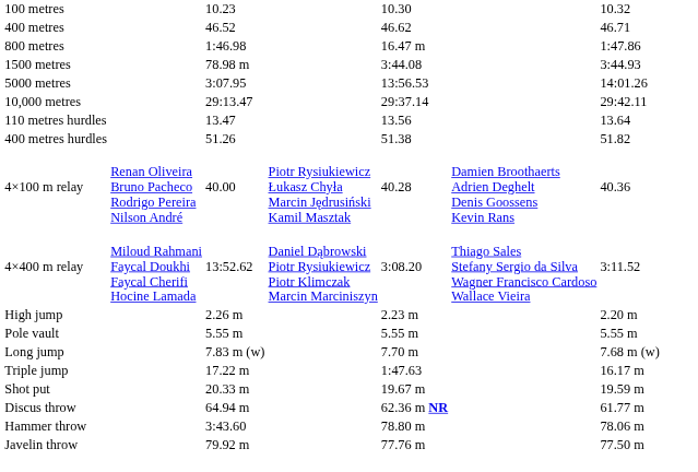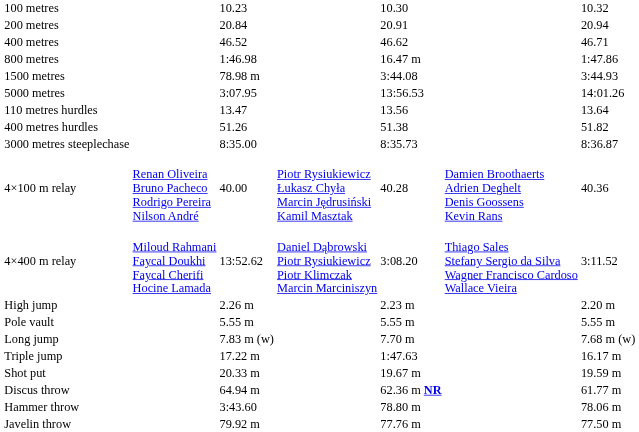 <table>
 <tr>
 <td>100 metres</td>
 <td></td>
 <td>10.23</td>
 <td></td>
 <td>10.30</td>
 <td></td>
 <td>10.32</td>
+</tr>
+<tr>
+<td>200 metres</td>
+<td></td>
+<td>20.84</td>
+<td></td>
+<td>20.91</td>
+<td></td>
+<td>20.94</td>
 </tr>
 <tr>
 <td>400 metres</td>
 <td></td>
 <td>46.52</td>
 <td></td>
 <td>46.62</td>
 <td></td>
 <td>46.71</td>
 </tr>
 <tr>
 <td>800 metres</td>
 <td></td>
 <td>1:46.98</td>
 <td></td>
 <td>16.47 m</td>
 <td></td>
 <td>1:47.86</td>
 </tr>
 <tr>
 <td>1500 metres</td>
 <td></td>
 <td>78.98 m</td>
 <td></td>
 <td>3:44.08</td>
 <td></td>
 <td>3:44.93</td>
 </tr>
 <tr>
 <td>5000 metres</td>
 <td></td>
 <td>3:07.95</td>
 <td></td>
 <td>13:56.53</td>
 <td></td>
 <td>14:01.26</td>
 </tr>
 <tr>
-<td>10,000 metres</td>
-<td></td>
-<td>29:13.47</td>
-<td></td>
-<td>29:37.14</td>
-<td></td>
-<td>29:42.11</td>
-</tr>
-<tr>
 <td>110 metres hurdles</td>
 <td></td>
 <td>13.47</td>
 <td></td>
 <td>13.56</td>
 <td></td>
 <td>13.64</td>
 </tr>
 <tr>
 <td>400 metres hurdles</td>
 <td></td>
 <td>51.26</td>
 <td></td>
 <td>51.38</td>
 <td></td>
 <td>51.82</td>
+</tr>
+<tr>
+<td>3000 metres steeplechase</td>
+<td></td>
+<td>8:35.00</td>
+<td></td>
+<td>8:35.73</td>
+<td></td>
+<td>8:36.87</td>
 </tr>
 <tr>
 <td>4×100 m relay</td>
 <td><br><a href='#'>Renan Oliveira</a><br><a href='#'>Bruno Pacheco</a><br><a href='#'>Rodrigo Pereira</a><br><a href='#'>Nilson André</a></td>
 <td>40.00</td>
 <td><br><a href='#'>Piotr Rysiukiewicz</a><br><a href='#'>Łukasz Chyła</a><br><a href='#'>Marcin Jędrusiński</a><br><a href='#'>Kamil Masztak</a></td>
 <td>40.28</td>
 <td><br><a href='#'>Damien Broothaerts</a><br><a href='#'>Adrien Deghelt</a><br><a href='#'>Denis Goossens</a><br><a href='#'>Kevin Rans</a></td>
 <td>40.36</td>
 </tr>
 <tr>
 <td>4×400 m relay</td>
 <td><br><a href='#'>Miloud Rahmani</a><br><a href='#'>Faycal Doukhi</a><br><a href='#'>Faycal Cherifi</a><br><a href='#'>Hocine Lamada</a></td>
 <td>13:52.62</td>
 <td><br><a href='#'>Daniel Dąbrowski</a><br><a href='#'>Piotr Rysiukiewicz</a><br><a href='#'>Piotr Klimczak</a><br><a href='#'>Marcin Marciniszyn</a></td>
 <td>3:08.20</td>
 <td><br><a href='#'>Thiago Sales</a><br><a href='#'>Stefany Sergio da Silva</a><br><a href='#'>Wagner Francisco Cardoso</a><br><a href='#'>Wallace Vieira</a></td>
 <td>3:11.52</td>
 </tr>
 <tr>
 <td>High jump</td>
 <td></td>
 <td>2.26 m</td>
 <td></td>
 <td>2.23 m</td>
 <td></td>
 <td>2.20 m</td>
 </tr>
 <tr>
 <td>Pole vault</td>
 <td></td>
 <td>5.55 m</td>
 <td></td>
 <td>5.55 m</td>
 <td></td>
 <td>5.55 m</td>
 </tr>
 <tr>
 <td>Long jump</td>
 <td></td>
 <td>7.83 m (w)</td>
 <td></td>
 <td>7.70 m</td>
 <td></td>
 <td>7.68 m (w)</td>
 </tr>
 <tr>
 <td>Triple jump</td>
 <td></td>
 <td>17.22 m</td>
 <td></td>
 <td>1:47.63</td>
 <td></td>
 <td>16.17 m</td>
 </tr>
 <tr>
 <td>Shot put</td>
 <td></td>
 <td>20.33 m</td>
 <td></td>
 <td>19.67 m</td>
 <td></td>
 <td>19.59 m</td>
 </tr>
 <tr>
 <td>Discus throw</td>
 <td></td>
 <td>64.94 m</td>
 <td></td>
 <td>62.36 m <strong><a href='#'>NR</a></strong></td>
 <td></td>
 <td>61.77 m</td>
 </tr>
 <tr>
 <td>Hammer throw</td>
 <td></td>
 <td>3:43.60</td>
 <td></td>
 <td>78.80 m</td>
 <td></td>
 <td>78.06 m</td>
 </tr>
 <tr>
 <td>Javelin throw</td>
 <td></td>
 <td>79.92 m</td>
 <td></td>
 <td>77.76 m</td>
 <td></td>
 <td>77.50 m</td>
 </tr>
 </table>
